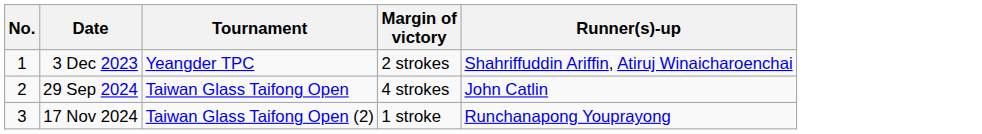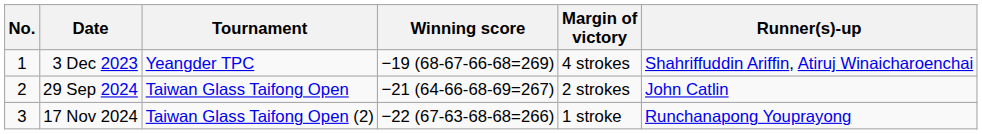 <table class="wikitable" style="font-size:95%;">
 <tr>
 <th>No.</th>
 <th>Date</th>
 <th>Tournament</th>
+<th>Winning score</th>
 <th>Margin of<br>victory</th>
 <th>Runner(s)-up</th>
 </tr>
 <tr>
 <td align=center>1</td>
 <td align=right>3 Dec <a href='#'>2023</a></td>
 <td><a href='#'>Yeangder TPC</a></td>
-<td>2 strokes</td>
+<td>−19 (68-67-66-68=269)</td>
+<td>4 strokes</td>
 <td> <a href='#'>Shahriffuddin Ariffin</a>,  <a href='#'>Atiruj Winaicharoenchai</a></td>
 </tr>
 <tr>
 <td align=center>2</td>
 <td align=right>29 Sep <a href='#'>2024</a></td>
 <td><a href='#'>Taiwan Glass Taifong Open</a></td>
-<td>4 strokes</td>
+<td>−21 (64-66-68-69=267)</td>
+<td>2 strokes</td>
 <td> <a href='#'>John Catlin</a></td>
 </tr>
 <tr>
 <td align=center>3</td>
 <td align=right>17 Nov 2024</td>
 <td><a href='#'>Taiwan Glass Taifong Open</a> (2)</td>
+<td>−22 (67-63-68-68=266)</td>
 <td>1 stroke</td>
 <td> <a href='#'>Runchanapong Youprayong</a></td>
 </tr>
 </table>
